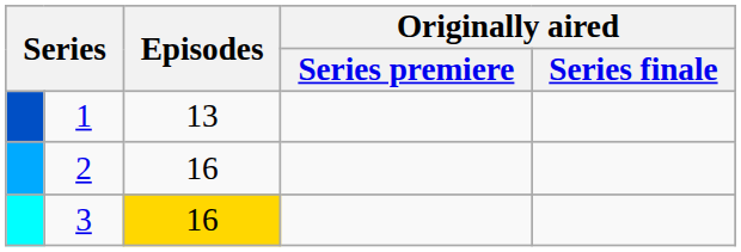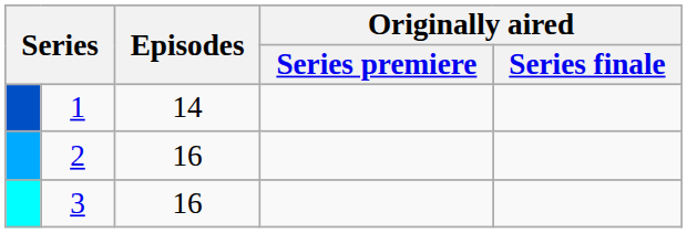 <table class="wikitable plainrowheaders" style="text-align:center;">
 <tr>
 <th scope="col" colspan="2" rowspan="2" style="padding: 0px 8px">Series</th>
 <th scope="col" rowspan="2" style="padding: 0px 8px">Episodes</th>
 <th scope="col" colspan="2" style="padding: 1px 8px">Originally aired</th>
 </tr>
 <tr>
 <th scope="col" style="padding: 1px 8px"><a href='#'>Series premiere</a></th>
 <th scope="col" style="padding: 1px 8px"><a href='#'>Series finale</a></th>
 </tr>
 <tr>
 <td height="10" bgcolor="#004fc5" scope="row"></td>
 <td><a href='#'>1</a></td>
-<td>13</td>
+<td>14</td>
 <td></td>
 <td></td>
 </tr>
 <tr>
 <td height="10" bgcolor="#00aaff" scope="row"></td>
 <td><a href='#'>2</a></td>
 <td>16</td>
 <td></td>
 <td></td>
 </tr>
 <tr>
 <td height="10" bgcolor="#00ffff" scope="row"></td>
 <td><a href='#'>3</a></td>
-<td style="background: gold;">16</td>
+<td>16</td>
 <td></td>
 <td></td>
 </tr>
 </table>
